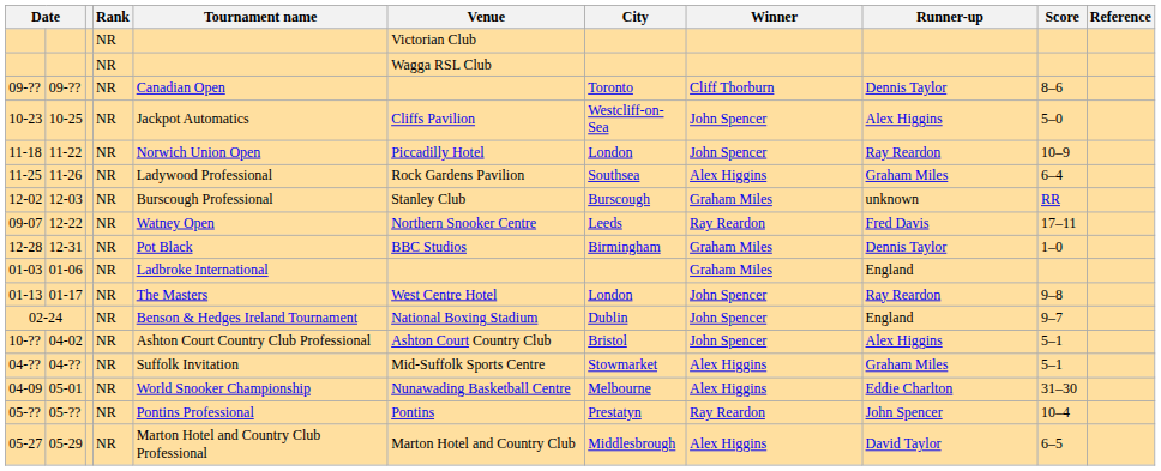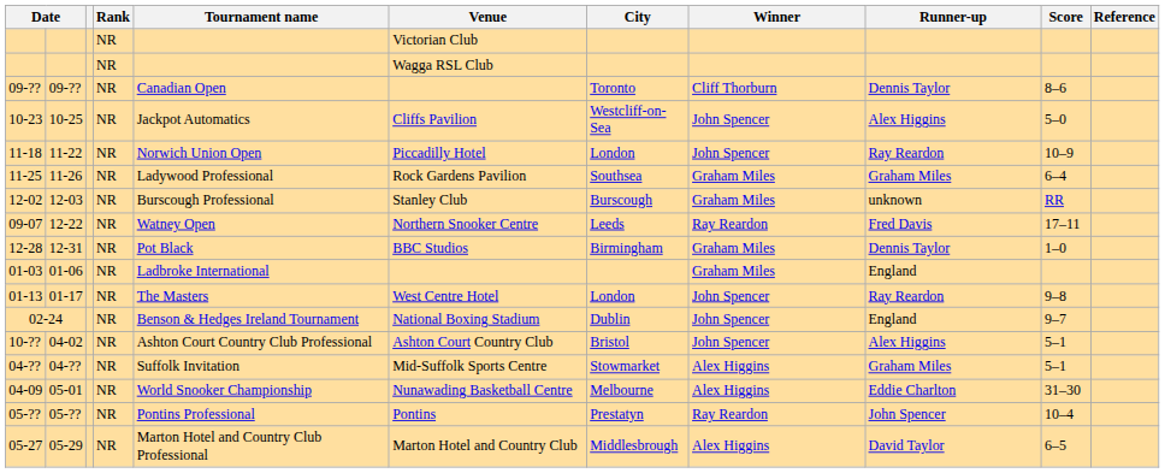 <table class="wikitable" style="font-size: 85%">
 <tr>
 <th colspan="2" width=40 align="center">Date</th>
 <th></th>
 <th>Rank</th>
 <th width=235>Tournament name</th>
 <th width=180>Venue</th>
 <th width=90>City</th>
 <th width=160>Winner</th>
 <th width=160>Runner-up</th>
 <th width=40>Score</th>
 <th width=20>Reference</th>
 </tr>
 <tr bgcolor="#ffdf9f">
 <td></td>
 <td></td>
 <td></td>
 <td>NR</td>
 <td></td>
 <td>Victorian Club</td>
 <td></td>
 <td></td>
 <td></td>
 <td></td>
 <td></td>
 </tr>
 <tr bgcolor="#ffdf9f">
 <td></td>
 <td></td>
 <td></td>
 <td>NR</td>
 <td></td>
 <td>Wagga RSL Club</td>
 <td></td>
 <td></td>
 <td></td>
 <td></td>
 <td></td>
 </tr>
 <tr bgcolor="#ffdf9f">
 <td>09-??</td>
 <td>09-??</td>
 <td></td>
 <td>NR</td>
 <td><a href='#'>Canadian Open</a></td>
 <td></td>
 <td><a href='#'>Toronto</a></td>
 <td> <a href='#'>Cliff Thorburn</a></td>
 <td> <a href='#'>Dennis Taylor</a></td>
 <td>8–6</td>
 <td></td>
 </tr>
 <tr bgcolor="#ffdf9f">
 <td>10-23</td>
 <td>10-25</td>
 <td></td>
 <td>NR</td>
 <td>Jackpot Automatics</td>
 <td><a href='#'>Cliffs Pavilion</a></td>
 <td><a href='#'>Westcliff-on-Sea</a></td>
 <td> <a href='#'>John Spencer</a></td>
 <td> <a href='#'>Alex Higgins</a></td>
 <td>5–0</td>
 <td></td>
 </tr>
 <tr bgcolor="#ffdf9f">
 <td>11-18</td>
 <td>11-22</td>
 <td></td>
 <td>NR</td>
 <td><a href='#'>Norwich Union Open</a></td>
 <td><a href='#'>Piccadilly Hotel</a></td>
 <td><a href='#'>London</a></td>
 <td> <a href='#'>John Spencer</a></td>
 <td> <a href='#'>Ray Reardon</a></td>
 <td>10–9</td>
 <td></td>
 </tr>
 <tr bgcolor="#ffdf9f">
 <td>11-25</td>
 <td>11-26</td>
 <td></td>
 <td>NR</td>
 <td>Ladywood Professional</td>
 <td>Rock Gardens Pavilion</td>
 <td><a href='#'>Southsea</a></td>
-<td> <a href='#'>Alex Higgins</a></td>
+<td> <a href='#'>Graham Miles</a></td>
 <td> <a href='#'>Graham Miles</a></td>
 <td>6–4</td>
 <td></td>
 </tr>
 <tr bgcolor="#ffdf9f">
 <td>12-02</td>
 <td>12-03</td>
 <td></td>
 <td>NR</td>
 <td>Burscough Professional</td>
 <td>Stanley Club</td>
 <td><a href='#'>Burscough</a></td>
 <td> <a href='#'>Graham Miles</a></td>
 <td>unknown</td>
 <td><a href='#'>RR</a></td>
 <td></td>
 </tr>
 <tr bgcolor="#ffdf9f">
 <td>09-07</td>
 <td>12-22</td>
 <td></td>
 <td>NR</td>
 <td><a href='#'>Watney Open</a></td>
 <td><a href='#'>Northern Snooker Centre</a></td>
 <td><a href='#'>Leeds</a></td>
 <td> <a href='#'>Ray Reardon</a></td>
 <td> <a href='#'>Fred Davis</a></td>
 <td>17–11</td>
 <td></td>
 </tr>
 <tr bgcolor="#ffdf9f">
 <td>12-28</td>
 <td>12-31</td>
 <td></td>
 <td>NR</td>
 <td><a href='#'>Pot Black</a></td>
 <td><a href='#'>BBC Studios</a></td>
 <td><a href='#'>Birmingham</a></td>
 <td> <a href='#'>Graham Miles</a></td>
 <td> <a href='#'>Dennis Taylor</a></td>
 <td>1–0</td>
 <td></td>
 </tr>
 <tr bgcolor="#ffdf9f">
 <td>01-03</td>
 <td>01-06</td>
 <td></td>
 <td>NR</td>
 <td><a href='#'>Ladbroke International</a></td>
 <td></td>
 <td></td>
 <td> <a href='#'>Graham Miles</a></td>
 <td> England</td>
 <td></td>
 <td></td>
 </tr>
 <tr bgcolor="#ffdf9f">
 <td>01-13</td>
 <td>01-17</td>
 <td></td>
 <td>NR</td>
 <td><a href='#'>The Masters</a></td>
 <td><a href='#'>West Centre Hotel</a></td>
 <td><a href='#'>London</a></td>
 <td> <a href='#'>John Spencer</a></td>
 <td> <a href='#'>Ray Reardon</a></td>
 <td>9–8</td>
 <td></td>
 </tr>
 <tr bgcolor="#ffdf9f">
 <td colspan="2" align=center>02-24</td>
 <td></td>
 <td>NR</td>
 <td><a href='#'>Benson & Hedges Ireland Tournament</a></td>
 <td><a href='#'>National Boxing Stadium</a></td>
 <td><a href='#'>Dublin</a></td>
 <td> <a href='#'>John Spencer</a></td>
 <td> England</td>
 <td>9–7</td>
 <td></td>
 </tr>
 <tr bgcolor="#ffdf9f">
 <td>10-??</td>
 <td>04-02</td>
 <td></td>
 <td>NR</td>
 <td>Ashton Court Country Club Professional</td>
 <td><a href='#'>Ashton Court</a> Country Club</td>
 <td><a href='#'>Bristol</a></td>
 <td> <a href='#'>John Spencer</a></td>
 <td> <a href='#'>Alex Higgins</a></td>
 <td>5–1</td>
 <td></td>
 </tr>
 <tr bgcolor="#ffdf9f">
 <td>04-??</td>
 <td>04-??</td>
 <td></td>
 <td>NR</td>
 <td>Suffolk Invitation</td>
 <td>Mid-Suffolk Sports Centre</td>
 <td><a href='#'>Stowmarket</a></td>
 <td> <a href='#'>Alex Higgins</a></td>
 <td> <a href='#'>Graham Miles</a></td>
 <td>5–1</td>
 <td></td>
 </tr>
 <tr bgcolor="#ffdf9f">
 <td>04-09</td>
 <td>05-01</td>
 <td></td>
 <td>NR</td>
 <td><a href='#'>World Snooker Championship</a></td>
 <td><a href='#'>Nunawading Basketball Centre</a></td>
 <td><a href='#'>Melbourne</a></td>
 <td> <a href='#'>Alex Higgins</a></td>
 <td> <a href='#'>Eddie Charlton</a></td>
 <td>31–30</td>
 <td></td>
 </tr>
 <tr bgcolor="#ffdf9f">
 <td>05-??</td>
 <td>05-??</td>
 <td></td>
 <td>NR</td>
 <td><a href='#'>Pontins Professional</a></td>
 <td><a href='#'>Pontins</a></td>
 <td><a href='#'>Prestatyn</a></td>
 <td> <a href='#'>Ray Reardon</a></td>
 <td> <a href='#'>John Spencer</a></td>
 <td>10–4</td>
 <td></td>
 </tr>
 <tr bgcolor="#ffdf9f">
 <td>05-27</td>
 <td>05-29</td>
 <td></td>
 <td>NR</td>
 <td>Marton Hotel and Country Club Professional</td>
 <td>Marton Hotel and Country Club</td>
 <td><a href='#'>Middlesbrough</a></td>
 <td> <a href='#'>Alex Higgins</a></td>
 <td> <a href='#'>David Taylor</a></td>
 <td>6–5</td>
 <td></td>
 </tr>
 </table>
